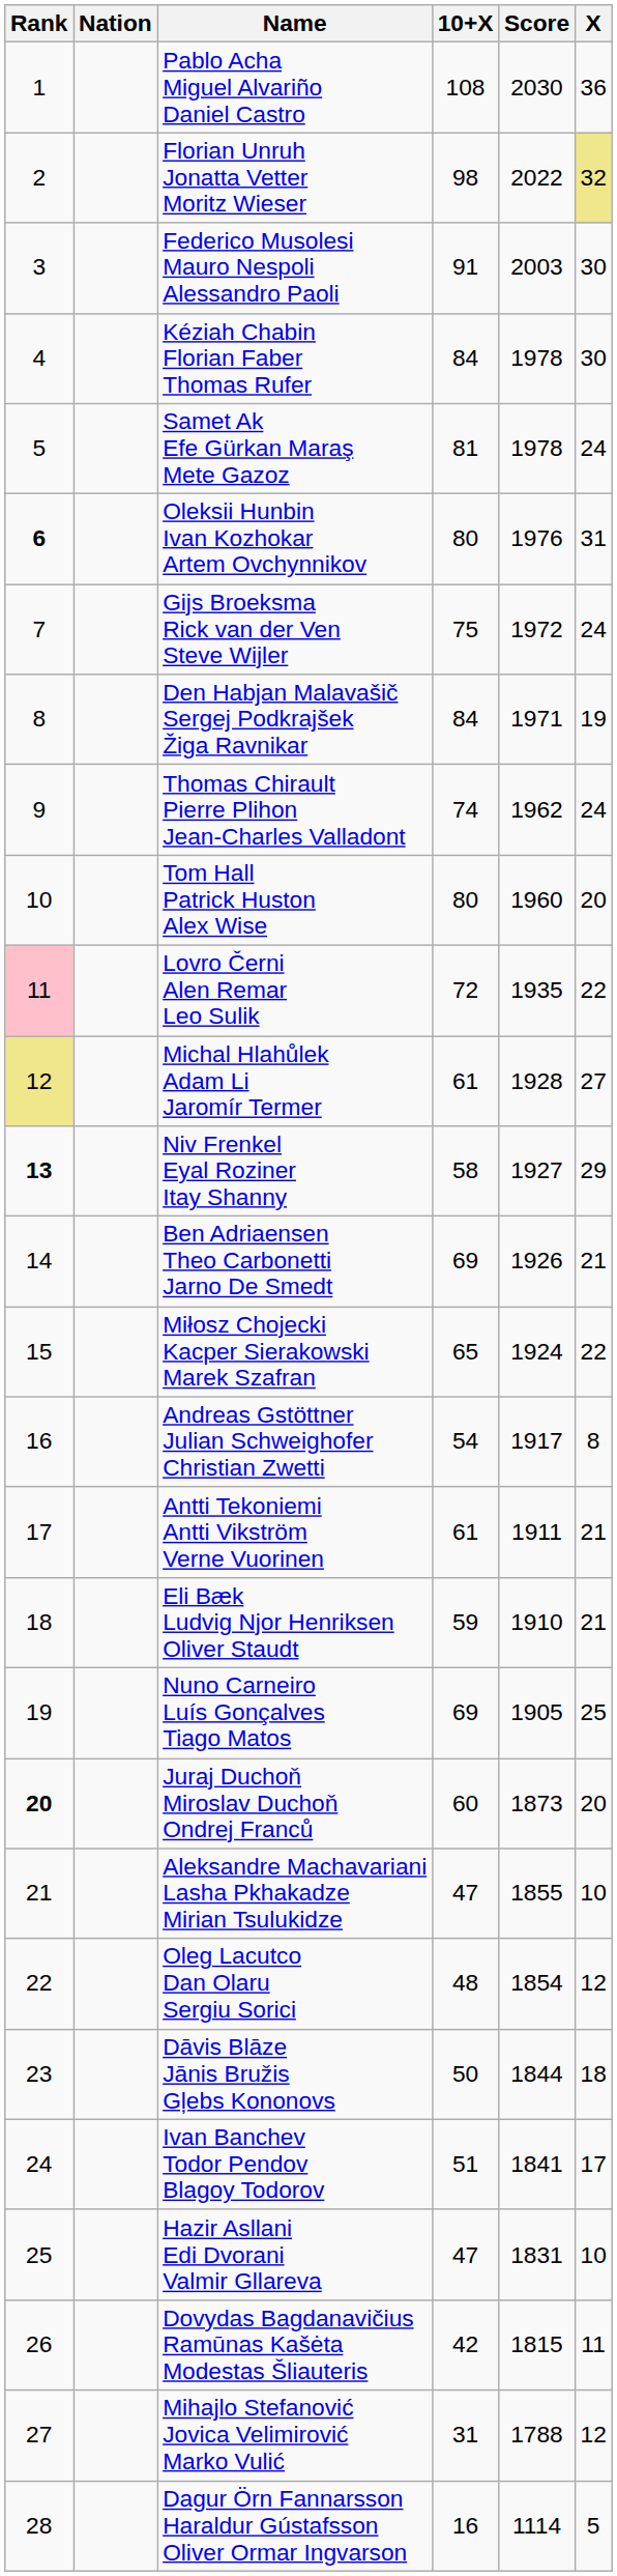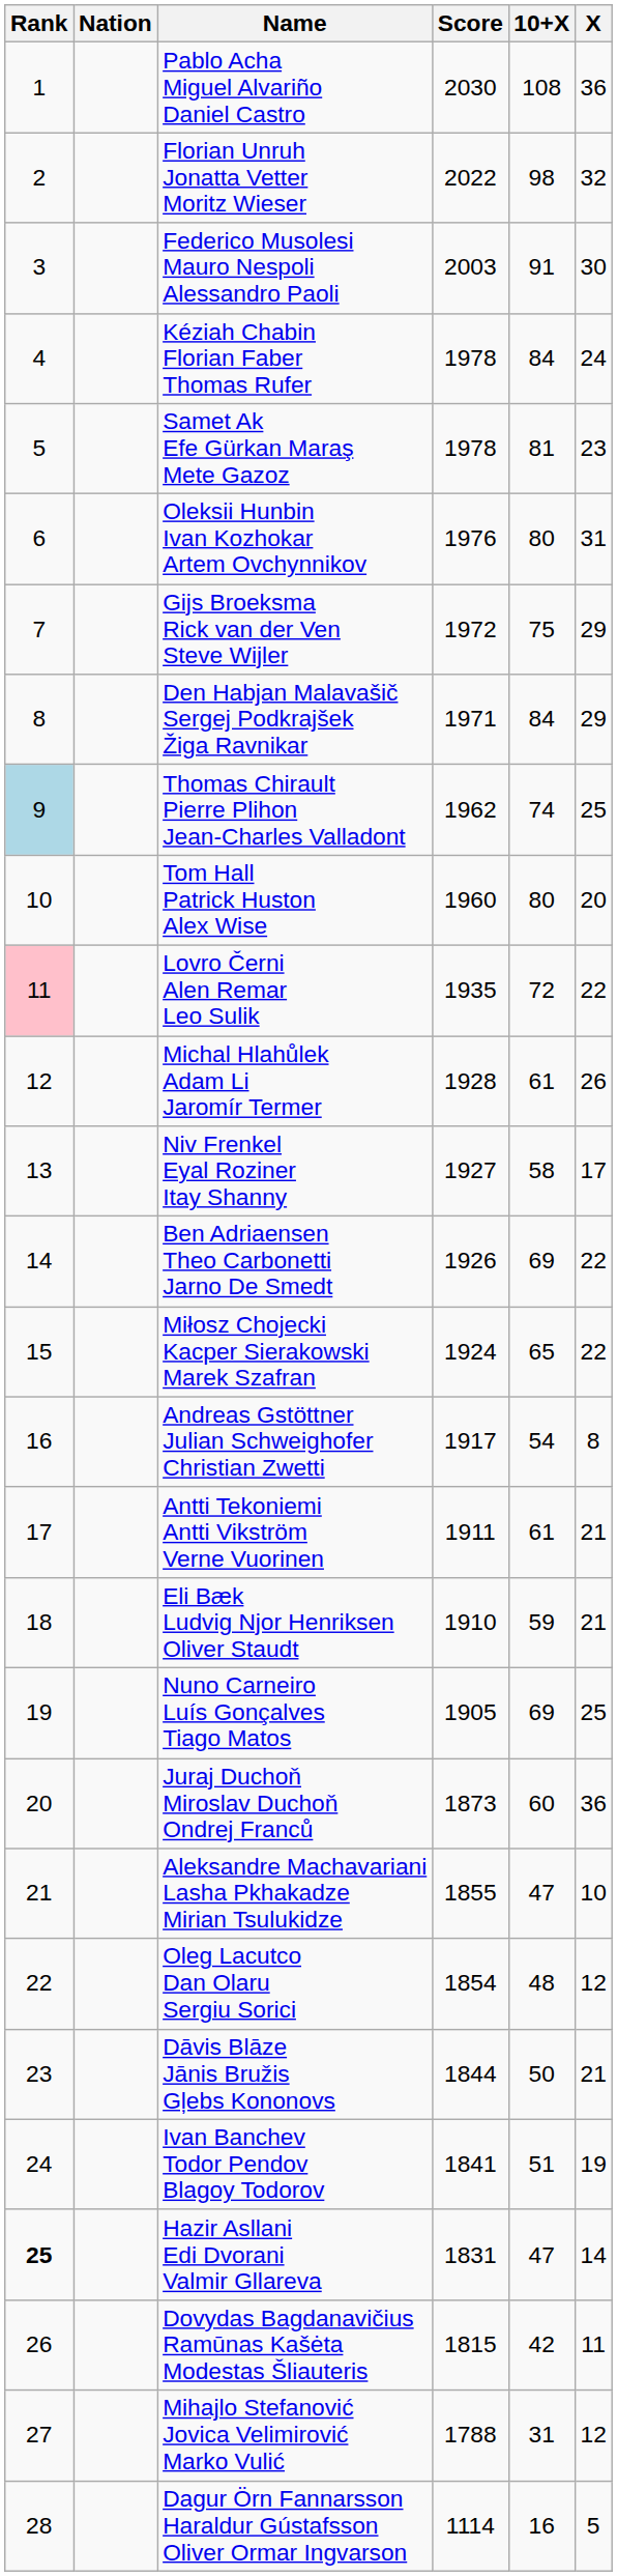 <table class="wikitable sortable" style="text-align:center">
 <tr>
 <th>Rank</th>
 <th>Nation</th>
 <th>Name</th>
+<th>Score</th>
 <th>10+X</th>
-<th>Score</th>
 <th>X</th>
 </tr>
 <tr>
 <td>1</td>
 <td align=left></td>
 <td align=left><a href='#'>Pablo Acha</a><br><a href='#'>Miguel Alvariño</a><br> <a href='#'>Daniel Castro</a></td>
+<td>2030</td>
 <td>108</td>
-<td>2030</td>
 <td>36</td>
 </tr>
 <tr>
 <td>2</td>
 <td align=left></td>
 <td align=left><a href='#'>Florian Unruh</a><br><a href='#'>Jonatta Vetter</a><br><a href='#'>Moritz Wieser</a></td>
+<td>2022</td>
 <td>98</td>
-<td>2022</td>
-<td style="background: khaki;">32</td>
+<td>32</td>
 </tr>
 <tr>
 <td>3</td>
 <td align=left></td>
 <td align=left><a href='#'>Federico Musolesi</a><br><a href='#'>Mauro Nespoli</a><br><a href='#'>Alessandro Paoli</a></td>
+<td>2003</td>
 <td>91</td>
-<td>2003</td>
 <td>30</td>
 </tr>
 <tr>
 <td>4</td>
 <td align=left></td>
 <td align=left><a href='#'>Kéziah Chabin</a><br><a href='#'>Florian Faber</a><br><a href='#'>Thomas Rufer</a></td>
+<td>1978</td>
 <td>84</td>
-<td>1978</td>
-<td>30</td>
+<td>24</td>
 </tr>
 <tr>
 <td>5</td>
 <td align=left></td>
 <td align=left><a href='#'>Samet Ak</a><br><a href='#'>Efe Gürkan Maraş</a><br><a href='#'>Mete Gazoz</a></td>
+<td>1978</td>
 <td>81</td>
-<td>1978</td>
-<td>24</td>
+<td>23</td>
 </tr>
 <tr>
-<td><strong>6</strong></td>
+<td>6</td>
 <td align=left></td>
 <td align=left><a href='#'>Oleksii Hunbin</a><br><a href='#'>Ivan Kozhokar</a><br><a href='#'>Artem Ovchynnikov</a></td>
+<td>1976</td>
 <td>80</td>
-<td>1976</td>
 <td>31</td>
 </tr>
 <tr>
 <td>7</td>
 <td align=left></td>
 <td align=left><a href='#'>Gijs Broeksma</a><br><a href='#'>Rick van der Ven</a><br><a href='#'>Steve Wijler</a></td>
+<td>1972</td>
 <td>75</td>
-<td>1972</td>
-<td>24</td>
+<td>29</td>
 </tr>
 <tr>
 <td>8</td>
 <td align=left></td>
 <td align=left><a href='#'>Den Habjan Malavašič</a><br><a href='#'>Sergej Podkrajšek</a><br><a href='#'>Žiga Ravnikar</a></td>
+<td>1971</td>
 <td>84</td>
-<td>1971</td>
-<td>19</td>
+<td>29</td>
 </tr>
 <tr>
-<td>9</td>
+<td style="background: lightblue;">9</td>
 <td align=left></td>
 <td align=left><a href='#'>Thomas Chirault</a><br><a href='#'>Pierre Plihon</a><br><a href='#'>Jean-Charles Valladont</a></td>
+<td>1962</td>
 <td>74</td>
-<td>1962</td>
-<td>24</td>
+<td>25</td>
 </tr>
 <tr>
 <td>10</td>
 <td align=left></td>
 <td align=left><a href='#'>Tom Hall</a><br><a href='#'>Patrick Huston</a><br><a href='#'>Alex Wise</a></td>
+<td>1960</td>
 <td>80</td>
-<td>1960</td>
 <td>20</td>
 </tr>
 <tr>
 <td style="background: pink;">11</td>
 <td align=left></td>
 <td align=left><a href='#'>Lovro Černi</a><br><a href='#'>Alen Remar</a><br><a href='#'>Leo Sulik</a></td>
+<td>1935</td>
 <td>72</td>
-<td>1935</td>
 <td>22</td>
 </tr>
 <tr>
-<td style="background: khaki;">12</td>
+<td>12</td>
 <td align=left></td>
 <td align=left><a href='#'>Michal Hlahůlek</a><br><a href='#'>Adam Li</a><br><a href='#'>Jaromír Termer</a></td>
+<td>1928</td>
 <td>61</td>
-<td>1928</td>
-<td>27</td>
+<td>26</td>
 </tr>
 <tr>
-<td><strong>13</strong></td>
+<td>13</td>
 <td align=left></td>
 <td align=left><a href='#'>Niv Frenkel</a><br><a href='#'>Eyal Roziner</a><br><a href='#'>Itay Shanny</a></td>
+<td>1927</td>
 <td>58</td>
-<td>1927</td>
-<td>29</td>
+<td>17</td>
 </tr>
 <tr>
 <td>14</td>
 <td align=left></td>
 <td align=left><a href='#'>Ben Adriaensen</a><br><a href='#'>Theo Carbonetti</a><br><a href='#'>Jarno De Smedt</a></td>
+<td>1926</td>
 <td>69</td>
-<td>1926</td>
-<td>21</td>
+<td>22</td>
 </tr>
 <tr>
 <td>15</td>
 <td align=left></td>
 <td align=left><a href='#'>Miłosz Chojecki</a><br><a href='#'>Kacper Sierakowski</a><br><a href='#'>Marek Szafran</a></td>
+<td>1924</td>
 <td>65</td>
-<td>1924</td>
 <td>22</td>
 </tr>
 <tr>
 <td>16</td>
 <td align=left></td>
 <td align=left><a href='#'>Andreas Gstöttner</a><br><a href='#'>Julian Schweighofer</a><br><a href='#'>Christian Zwetti</a></td>
+<td>1917</td>
 <td>54</td>
-<td>1917</td>
 <td>8</td>
 </tr>
 <tr>
 <td>17</td>
 <td align=left></td>
 <td align=left><a href='#'>Antti Tekoniemi</a><br><a href='#'>Antti Vikström</a><br><a href='#'>Verne Vuorinen</a></td>
+<td>1911</td>
 <td>61</td>
-<td>1911</td>
 <td>21</td>
 </tr>
 <tr>
 <td>18</td>
 <td align=left></td>
 <td align=left><a href='#'>Eli Bæk</a><br><a href='#'>Ludvig Njor Henriksen</a><br><a href='#'>Oliver Staudt</a></td>
+<td>1910</td>
 <td>59</td>
-<td>1910</td>
 <td>21</td>
 </tr>
 <tr>
 <td>19</td>
 <td align=left></td>
 <td align=left><a href='#'>Nuno Carneiro</a><br><a href='#'>Luís Gonçalves</a><br><a href='#'>Tiago Matos</a></td>
+<td>1905</td>
 <td>69</td>
-<td>1905</td>
 <td>25</td>
 </tr>
 <tr>
-<td><strong>20</strong></td>
+<td>20</td>
 <td align=left></td>
 <td align=left><a href='#'>Juraj Duchoň</a><br><a href='#'>Miroslav Duchoň</a><br><a href='#'>Ondrej Franců</a></td>
+<td>1873</td>
 <td>60</td>
-<td>1873</td>
-<td>20</td>
+<td>36</td>
 </tr>
 <tr>
 <td>21</td>
 <td align=left></td>
 <td align=left><a href='#'>Aleksandre Machavariani</a><br><a href='#'>Lasha Pkhakadze</a><br><a href='#'>Mirian Tsulukidze</a></td>
+<td>1855</td>
 <td>47</td>
-<td>1855</td>
 <td>10</td>
 </tr>
 <tr>
 <td>22</td>
 <td align=left></td>
 <td align=left><a href='#'>Oleg Lacutco</a><br><a href='#'>Dan Olaru</a><br><a href='#'>Sergiu Sorici</a></td>
+<td>1854</td>
 <td>48</td>
-<td>1854</td>
 <td>12</td>
 </tr>
 <tr>
 <td>23</td>
 <td align=left></td>
 <td align=left><a href='#'>Dāvis Blāze</a><br><a href='#'>Jānis Bružis</a><br><a href='#'>Gļebs Kononovs</a></td>
+<td>1844</td>
 <td>50</td>
-<td>1844</td>
-<td>18</td>
+<td>21</td>
 </tr>
 <tr>
 <td>24</td>
 <td align=left></td>
 <td align=left><a href='#'>Ivan Banchev</a><br><a href='#'>Todor Pendov</a><br><a href='#'>Blagoy Todorov</a></td>
+<td>1841</td>
 <td>51</td>
-<td>1841</td>
-<td>17</td>
+<td>19</td>
 </tr>
 <tr>
-<td>25</td>
+<td><strong>25</strong></td>
 <td align=left></td>
 <td align=left><a href='#'>Hazir Asllani</a><br><a href='#'>Edi Dvorani</a><br><a href='#'>Valmir Gllareva</a></td>
+<td>1831</td>
 <td>47</td>
-<td>1831</td>
-<td>10</td>
+<td>14</td>
 </tr>
 <tr>
 <td>26</td>
 <td align=left></td>
 <td align=left><a href='#'>Dovydas Bagdanavičius</a><br><a href='#'>Ramūnas Kašėta</a><br><a href='#'>Modestas Šliauteris</a></td>
+<td>1815</td>
 <td>42</td>
-<td>1815</td>
 <td>11</td>
 </tr>
 <tr>
 <td>27</td>
 <td align=left></td>
 <td align=left><a href='#'>Mihajlo Stefanović</a><br><a href='#'>Jovica Velimirović</a><br><a href='#'>Marko Vulić</a></td>
+<td>1788</td>
 <td>31</td>
-<td>1788</td>
 <td>12</td>
 </tr>
 <tr>
 <td>28</td>
 <td align=left></td>
 <td align=left><a href='#'>Dagur Örn Fannarsson</a><br><a href='#'>Haraldur Gústafsson</a><br><a href='#'>Oliver Ormar Ingvarson</a></td>
+<td>1114</td>
 <td>16</td>
-<td>1114</td>
 <td>5</td>
 </tr>
 </table>
